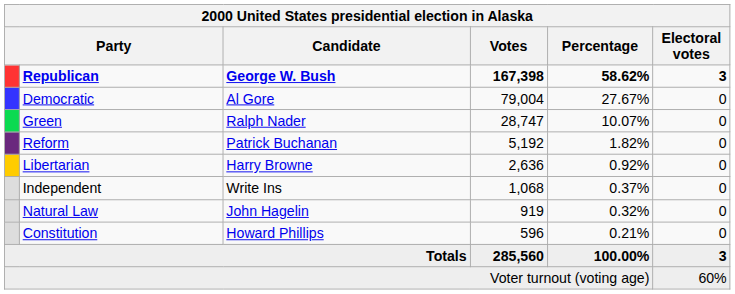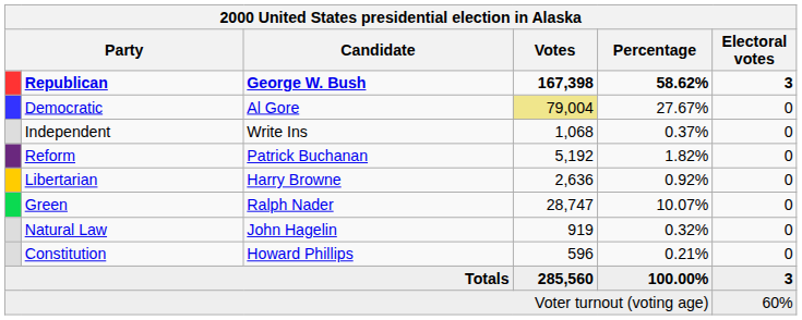 <table class="wikitable" style="font-size: 95%;">
 <tr>
 <th colspan="6">2000 United States presidential election in Alaska</th>
 </tr>
 <tr>
 <th colspan="2" style="width: 15em">Party</th>
 <th style="width: 17em">Candidate</th>
 <th style="width: 5em">Votes</th>
 <th style="width: 7em">Percentage</th>
 <th style="width: 5em">Electoral votes</th>
 </tr>
 <tr>
 <th style="background-color:#FF3333; width: 3px"></th>
 <td style="width: 130px"><strong><a href='#'>Republican</a></strong></td>
 <td><strong><a href='#'>George W. Bush</a></strong></td>
 <td align="right"><strong>167,398</strong></td>
 <td align="right"><strong>58.62%</strong></td>
 <td align="right"><strong>3</strong></td>
 </tr>
 <tr>
 <th style="background-color:#3333FF; width: 3px"></th>
 <td style="width: 130px"><a href='#'>Democratic</a></td>
 <td><a href='#'>Al Gore</a></td>
-<td align="right">79,004</td>
+<td align="right" style="background: khaki;">79,004</td>
 <td align="right">27.67%</td>
 <td align="right">0</td>
 </tr>
 <tr>
-<th style="background-color:#0BDA51; width: 3px"></th>
-<td style="width: 130px"><a href='#'>Green</a></td>
-<td><a href='#'>Ralph Nader</a></td>
-<td align="right">28,747</td>
-<td align="right">10.07%</td>
+<th style="background-color:#DDDDDD; width: 3px"></th>
+<td style="width: 130px">Independent</td>
+<td>Write Ins</td>
+<td align="right">1,068</td>
+<td align="right">0.37%</td>
 <td align="right">0</td>
 </tr>
 <tr>
 <th style="background-color:#6A287E; width: 3px"></th>
 <td style="width: 130px"><a href='#'>Reform</a></td>
 <td><a href='#'>Patrick Buchanan</a></td>
 <td align="right">5,192</td>
 <td align="right">1.82%</td>
 <td align="right">0</td>
 </tr>
 <tr>
 <th style="background-color:#FC0; width: 3px"></th>
 <td style="width: 130px"><a href='#'>Libertarian</a></td>
 <td><a href='#'>Harry Browne</a></td>
 <td align="right">2,636</td>
 <td align="right">0.92%</td>
 <td align="right">0</td>
 </tr>
 <tr>
-<th style="background-color:#DDDDDD; width: 3px"></th>
-<td style="width: 130px">Independent</td>
-<td>Write Ins</td>
-<td align="right">1,068</td>
-<td align="right">0.37%</td>
+<th style="background-color:#0BDA51; width: 3px"></th>
+<td style="width: 130px"><a href='#'>Green</a></td>
+<td><a href='#'>Ralph Nader</a></td>
+<td align="right">28,747</td>
+<td align="right">10.07%</td>
 <td align="right">0</td>
 </tr>
 <tr>
 <th style="background-color:#DDDDDD; width: 3px"></th>
 <td style="width: 130px"><a href='#'>Natural Law</a></td>
 <td><a href='#'>John Hagelin</a></td>
 <td align="right">919</td>
 <td align="right">0.32%</td>
 <td align="right">0</td>
 </tr>
 <tr>
 <th style="background-color:#DDDDDD; width: 3px"></th>
 <td style="width: 130px"><a href='#'>Constitution</a></td>
 <td><a href='#'>Howard Phillips</a></td>
 <td align="right">596</td>
 <td align="right">0.21%</td>
 <td align="right">0</td>
 </tr>
 <tr bgcolor="#EEEEEE">
 <td colspan="3" align="right"><strong>Totals</strong></td>
 <td align="right"><strong>285,560</strong></td>
 <td align="right"><strong>100.00%</strong></td>
 <td align="right"><strong>3</strong></td>
 </tr>
 <tr bgcolor="#EEEEEE">
 <td colspan="5" align="right">Voter turnout (voting age)</td>
 <td align="right">60%</td>
 </tr>
 </table>
